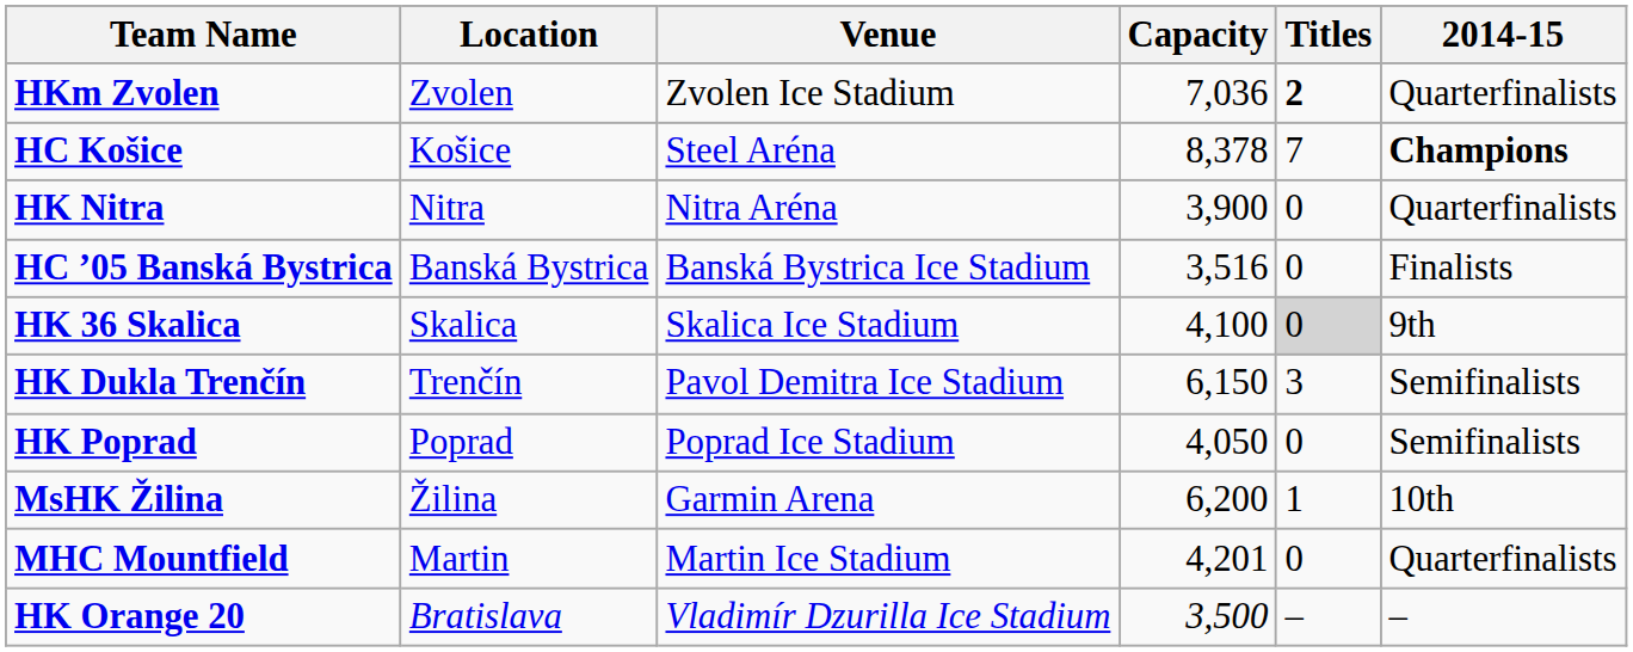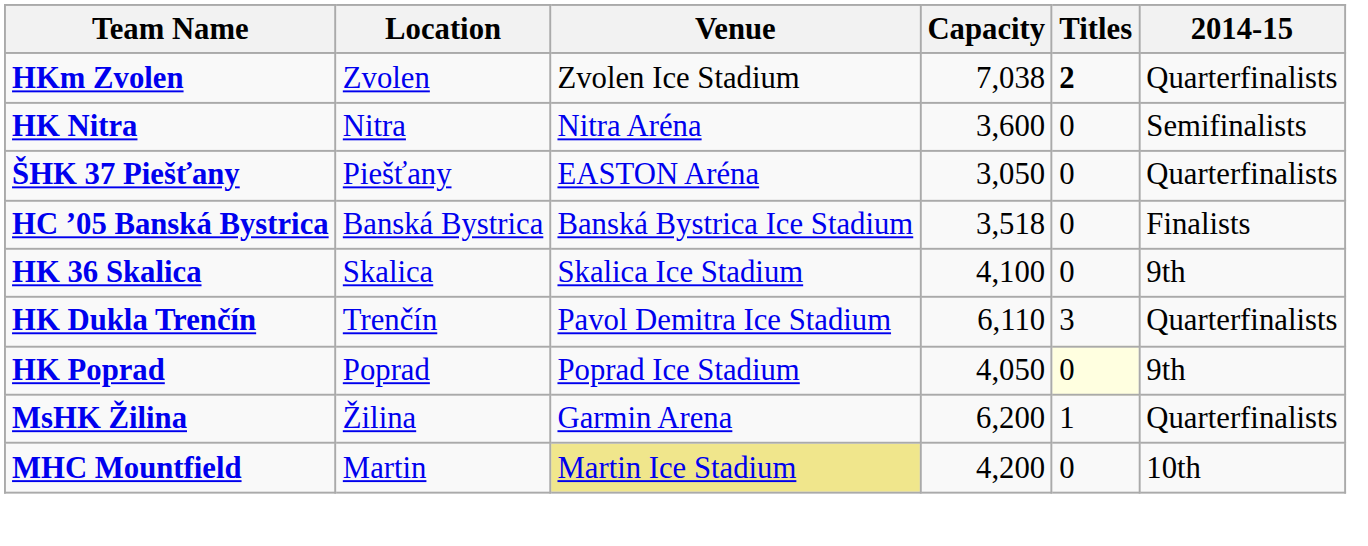 <table class="wikitable sortable">
 <tr>
 <th>Team Name</th>
 <th>Location</th>
 <th>Venue</th>
 <th>Capacity</th>
 <th>Titles</th>
 <th>2014-15</th>
 </tr>
 <tr>
 <td><strong><a href='#'>HKm Zvolen</a></strong></td>
 <td><a href='#'>Zvolen</a></td>
 <td>Zvolen Ice Stadium</td>
-<td align="right">7,036</td>
+<td align="right">7,038</td>
 <td><strong>2</strong></td>
 <td>Quarterfinalists</td>
-</tr>
-<tr>
-<td><strong><a href='#'>HC Košice</a></strong></td>
-<td><a href='#'>Košice</a></td>
-<td><a href='#'>Steel Aréna</a></td>
-<td align="right">8,378</td>
-<td>7</td>
-<td><strong>Champions</strong></td>
 </tr>
 <tr>
 <td><strong><a href='#'>HK Nitra</a></strong></td>
 <td><a href='#'>Nitra</a></td>
 <td><a href='#'>Nitra Aréna</a></td>
-<td align="right">3,900</td>
+<td align="right">3,600</td>
+<td>0</td>
+<td>Semifinalists</td>
+</tr>
+<tr>
+<td><strong><a href='#'>ŠHK 37 Piešťany</a></strong></td>
+<td><a href='#'>Piešťany</a></td>
+<td><a href='#'>EASTON Aréna</a></td>
+<td align="right">3,050</td>
 <td>0</td>
 <td>Quarterfinalists</td>
 </tr>
 <tr>
 <td><strong><a href='#'>HC ’05 Banská Bystrica</a></strong></td>
 <td><a href='#'>Banská Bystrica</a></td>
 <td><a href='#'>Banská Bystrica Ice Stadium</a></td>
-<td align="right">3,516</td>
+<td align="right">3,518</td>
 <td>0</td>
 <td>Finalists</td>
 </tr>
 <tr>
 <td><strong><a href='#'>HK 36 Skalica</a></strong></td>
 <td><a href='#'>Skalica</a></td>
 <td><a href='#'>Skalica Ice Stadium</a></td>
 <td align="right">4,100</td>
-<td style="background: lightgrey;">0</td>
+<td>0</td>
 <td>9th</td>
 </tr>
 <tr>
 <td><strong><a href='#'>HK Dukla Trenčín</a></strong></td>
 <td><a href='#'>Trenčín</a></td>
 <td><a href='#'>Pavol Demitra Ice Stadium</a></td>
-<td align="right">6,150</td>
+<td align="right">6,110</td>
 <td>3</td>
-<td>Semifinalists</td>
+<td>Quarterfinalists</td>
 </tr>
 <tr>
 <td><strong><a href='#'>HK Poprad</a></strong></td>
 <td><a href='#'>Poprad</a></td>
 <td><a href='#'>Poprad Ice Stadium</a></td>
 <td align="right">4,050</td>
-<td>0</td>
-<td>Semifinalists</td>
+<td style="background: lightyellow;">0</td>
+<td>9th</td>
 </tr>
 <tr>
 <td><strong><a href='#'>MsHK Žilina</a></strong></td>
 <td><a href='#'>Žilina</a></td>
 <td><a href='#'>Garmin Arena</a></td>
 <td align="right">6,200</td>
 <td>1</td>
-<td>10th</td>
+<td>Quarterfinalists</td>
 </tr>
 <tr>
 <td><strong><a href='#'>MHC Mountfield</a></strong></td>
 <td><a href='#'>Martin</a></td>
-<td><a href='#'>Martin Ice Stadium</a></td>
-<td align="right">4,201</td>
+<td style="background: khaki;"><a href='#'>Martin Ice Stadium</a></td>
+<td align="right">4,200</td>
 <td>0</td>
-<td>Quarterfinalists</td>
-</tr>
-<tr>
-<td><strong><a href='#'>HK Orange 20</a></strong></td>
-<td><em><a href='#'>Bratislava</a></em></td>
-<td><em><a href='#'>Vladimír Dzurilla Ice Stadium</a></em></td>
-<td align="right"><em>3,500</em></td>
-<td>–</td>
-<td>–</td>
+<td>10th</td>
 </tr>
 </table>
